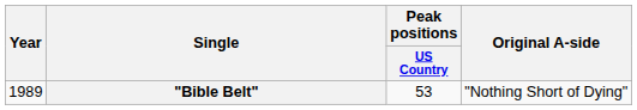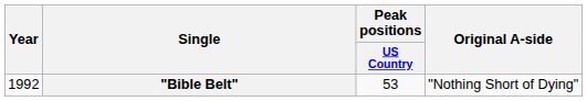 <table class="wikitable plainrowheaders" style="text-align:center;">
 <tr>
 <th rowspan="2">Year</th>
 <th rowspan="2" style="width:22em;">Single</th>
 <th>Peak positions</th>
 <th rowspan="2">Original A-side</th>
 </tr>
 <tr style="font-size:smaller;">
 <th style="width:65px;"><a href='#'>US Country</a><br></th>
 </tr>
 <tr>
-<td>1989</td>
+<td>1992</td>
 <th scope="row">"Bible Belt" </th>
 <td>53</td>
 <td style="text-align:left;">"Nothing Short of Dying"</td>
 </tr>
 </table>
